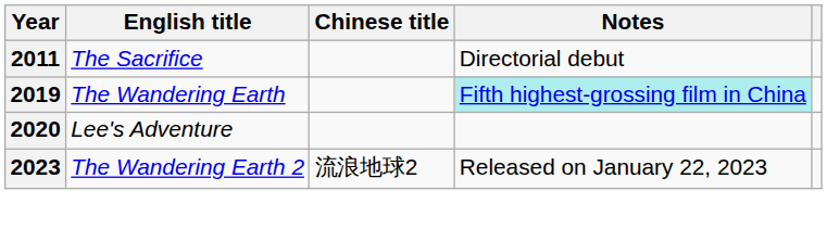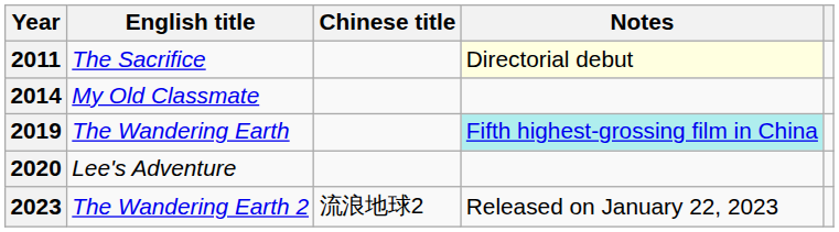 <table class="wikitable plainrowheaders sortable" style="margin-right: 0;">
 <tr>
 <th scope="col">Year</th>
 <th scope="col">English title</th>
 <th scope="col">Chinese title</th>
 <th scope="col" class="unsortable">Notes</th>
 <th scope="col" class="unsortable"></th>
 </tr>
 <tr>
 <th scope="row">2011</th>
 <td><em><a href='#'>The Sacrifice</a></em></td>
 <td></td>
-<td>Directorial debut</td>
+<td style="background: lightyellow;">Directorial debut</td>
+<td style="text-align: center;"></td>
+</tr>
+<tr>
+<th scope="row">2014</th>
+<td><em><a href='#'>My Old Classmate</a></em></td>
+<td></td>
+<td></td>
 <td style="text-align: center;"></td>
 </tr>
 <tr>
 <th scope="row">2019</th>
 <td><em><a href='#'>The Wandering Earth</a></em></td>
 <td></td>
 <td style="background: paleturquoise;"><a href='#'>Fifth highest-grossing film in China</a></td>
 <td style="text-align: center;"></td>
 </tr>
 <tr>
 <th scope="row">2020</th>
 <td><em>Lee's Adventure</em></td>
 <td></td>
 <td></td>
 <td style="text-align: center;"></td>
 </tr>
 <tr>
 <th scope="row">2023</th>
 <td><em><a href='#'>The Wandering Earth 2</a></em></td>
 <td>流浪地球2</td>
 <td>Released on January 22, 2023</td>
 <td style="text-align: center;"></td>
 </tr>
 </table>
